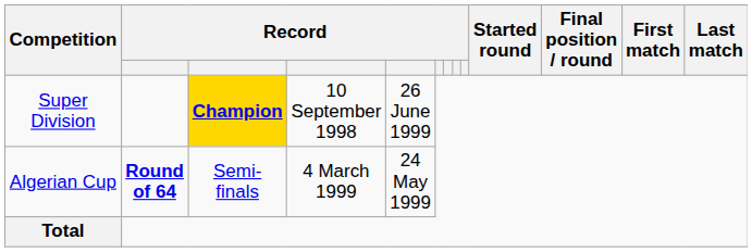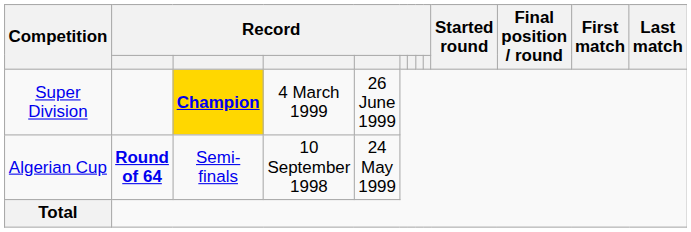 <table class="wikitable" style="text-align: center">
 <tr>
 <th rowspan=2>Competition</th>
 <th colspan=8>Record</th>
 <th rowspan=2>Started round</th>
 <th rowspan=2>Final position / round</th>
 <th rowspan=2>First match</th>
 <th rowspan=2>Last match</th>
 </tr>
 <tr>
 <th></th>
 <th></th>
 <th></th>
 <th></th>
 <th></th>
 <th></th>
 <th></th>
 <th></th>
 </tr>
 <tr>
 <td><a href='#'>Super Division</a><br></td>
 <td></td>
 <td style="background:gold;"><a href='#'><strong>Champion</strong></a></td>
-<td>10 September 1998</td>
+<td>4 March 1999</td>
 <td>26 June 1999</td>
 </tr>
 <tr>
 <td><a href='#'>Algerian Cup</a><br></td>
 <td><strong><a href='#'>Round of 64</a></strong></td>
 <td><a href='#'>Semi-finals</a></td>
-<td>4 March 1999</td>
+<td>10 September 1998</td>
 <td>24 May 1999</td>
 </tr>
 <tr>
 <th>Total<br></th>
 </tr>
 </table>
